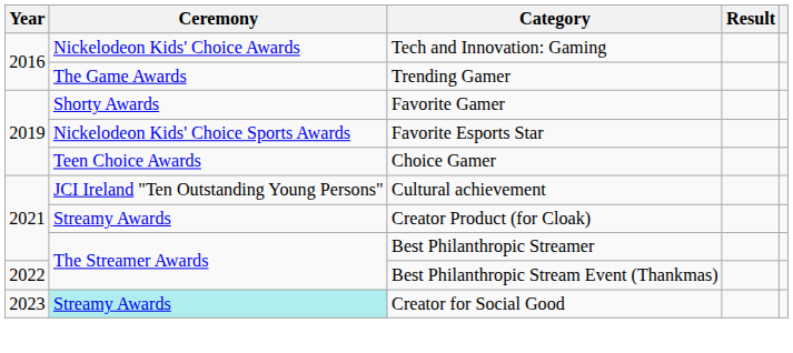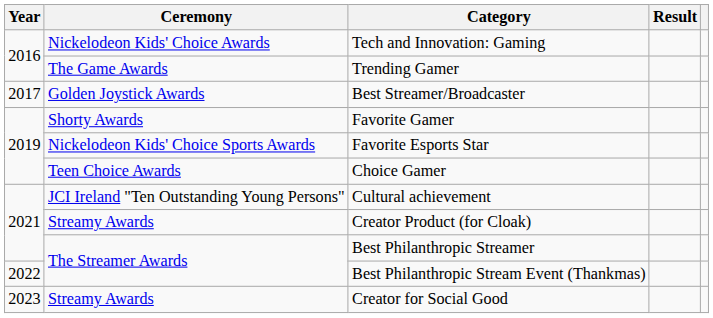 <table class="wikitable sortable">
 <tr>
 <th>Year</th>
 <th>Ceremony</th>
 <th>Category</th>
 <th>Result</th>
 <th class="unsortable"></th>
 </tr>
 <tr>
 <td rowspan="2">2016</td>
 <td><a href='#'>Nickelodeon Kids' Choice Awards</a></td>
 <td>Tech and Innovation: Gaming</td>
 <td></td>
 <td></td>
 </tr>
 <tr>
 <td><a href='#'>The Game Awards</a></td>
 <td>Trending Gamer</td>
+<td></td>
+<td></td>
+</tr>
+<tr>
+<td>2017</td>
+<td><a href='#'>Golden Joystick Awards</a></td>
+<td>Best Streamer/Broadcaster</td>
 <td></td>
 <td></td>
 </tr>
 <tr>
 <td rowspan="3">2019</td>
 <td><a href='#'>Shorty Awards</a></td>
 <td>Favorite Gamer</td>
 <td></td>
 <td></td>
 </tr>
 <tr>
 <td><a href='#'>Nickelodeon Kids' Choice Sports Awards</a></td>
 <td>Favorite Esports Star</td>
 <td></td>
 <td></td>
 </tr>
 <tr>
 <td><a href='#'>Teen Choice Awards</a></td>
 <td>Choice Gamer</td>
 <td></td>
 <td></td>
 </tr>
 <tr>
 <td rowspan="3">2021</td>
 <td><a href='#'>JCI Ireland</a> "Ten Outstanding Young Persons"</td>
 <td>Cultural achievement</td>
 <td></td>
 <td></td>
 </tr>
 <tr>
 <td><a href='#'>Streamy Awards</a></td>
 <td>Creator Product (for Cloak)</td>
 <td></td>
 <td></td>
 </tr>
 <tr>
 <td rowspan="2"><a href='#'>The Streamer Awards</a></td>
 <td>Best Philanthropic Streamer</td>
 <td></td>
 <td></td>
 </tr>
 <tr>
 <td>2022</td>
 <td>Best Philanthropic Stream Event (Thankmas)</td>
 <td></td>
 <td></td>
 </tr>
 <tr>
 <td>2023</td>
-<td style="background: paleturquoise;"><a href='#'>Streamy Awards</a></td>
+<td><a href='#'>Streamy Awards</a></td>
 <td>Creator for Social Good</td>
 <td></td>
 <td></td>
 </tr>
 </table>
